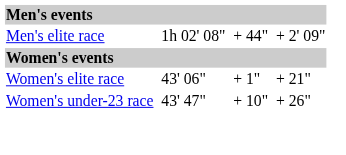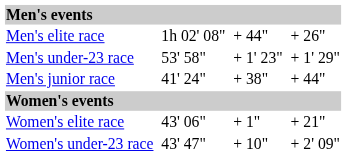 <table>
 <tr bgcolor="#cccccc">
 <td colspan=7><strong>Men's events</strong></td>
 </tr>
 <tr>
 <td><a href='#'>Men's elite race</a><br></td>
 <td></td>
 <td>1h 02' 08"</td>
 <td></td>
 <td>+ 44"</td>
 <td></td>
-<td>+ 2' 09"</td>
+<td>+ 26"</td>
+</tr>
+<tr>
+<td><a href='#'>Men's under-23 race</a><br></td>
+<td></td>
+<td>53' 58"</td>
+<td></td>
+<td>+ 1' 23"</td>
+<td></td>
+<td>+ 1' 29"</td>
+</tr>
+<tr>
+<td><a href='#'>Men's junior race</a><br></td>
+<td></td>
+<td>41' 24"</td>
+<td></td>
+<td>+ 38"</td>
+<td></td>
+<td>+ 44"</td>
 </tr>
 <tr bgcolor="#cccccc">
 <td colspan=7><strong>Women's events</strong></td>
 </tr>
 <tr>
 <td><a href='#'>Women's elite race</a><br></td>
 <td></td>
 <td>43' 06"</td>
 <td></td>
 <td>+ 1"</td>
 <td></td>
 <td>+ 21"</td>
 </tr>
 <tr>
 <td><a href='#'>Women's under-23 race</a></td>
 <td></td>
 <td>43' 47"</td>
 <td></td>
 <td>+ 10"</td>
 <td></td>
-<td>+ 26"</td>
+<td>+ 2' 09"</td>
 </tr>
 </table>
